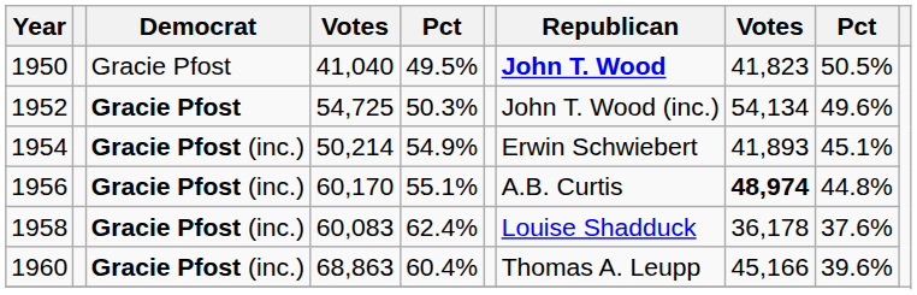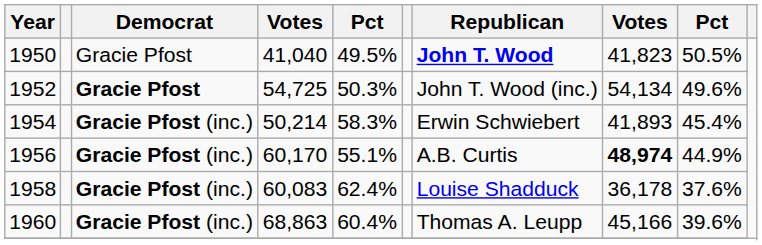 <table class="wikitable" style="margin:0.5em ; font-size:95%">
 <tr>
 <th>Year</th>
 <th></th>
 <th>Democrat</th>
 <th>Votes</th>
 <th>Pct</th>
 <th></th>
 <th>Republican</th>
 <th>Votes</th>
 <th>Pct</th>
 <th></th>
 </tr>
 <tr>
 <td>1950</td>
 <td></td>
 <td>Gracie Pfost</td>
 <td>41,040</td>
 <td>49.5%</td>
 <td></td>
 <td><strong><a href='#'>John T. Wood</a></strong></td>
 <td>41,823</td>
 <td>50.5%</td>
 </tr>
 <tr>
 <td>1952</td>
 <td></td>
 <td><strong>Gracie Pfost</strong></td>
 <td>54,725</td>
 <td>50.3%</td>
 <td></td>
 <td>John T. Wood (inc.)</td>
 <td>54,134</td>
 <td>49.6%</td>
 </tr>
 <tr>
 <td>1954</td>
 <td></td>
 <td><strong>Gracie Pfost</strong> (inc.)</td>
 <td>50,214</td>
-<td>54.9%</td>
+<td>58.3%</td>
 <td></td>
 <td>Erwin Schwiebert</td>
 <td>41,893</td>
-<td>45.1%</td>
+<td>45.4%</td>
 </tr>
 <tr>
 <td>1956</td>
 <td></td>
 <td><strong>Gracie Pfost</strong> (inc.)</td>
 <td>60,170</td>
 <td>55.1%</td>
 <td></td>
 <td>A.B. Curtis</td>
 <td><strong>48,974</strong></td>
-<td>44.8%</td>
+<td>44.9%</td>
 </tr>
 <tr>
 <td>1958</td>
 <td></td>
 <td><strong>Gracie Pfost</strong> (inc.)</td>
 <td>60,083</td>
 <td>62.4%</td>
 <td></td>
 <td><a href='#'>Louise Shadduck</a></td>
 <td>36,178</td>
 <td>37.6%</td>
 </tr>
 <tr>
 <td>1960</td>
 <td></td>
 <td><strong>Gracie Pfost</strong> (inc.)</td>
 <td>68,863</td>
 <td>60.4%</td>
 <td></td>
 <td>Thomas A. Leupp</td>
 <td>45,166</td>
 <td>39.6%</td>
 </tr>
 <tr>
 </tr>
 </table>
